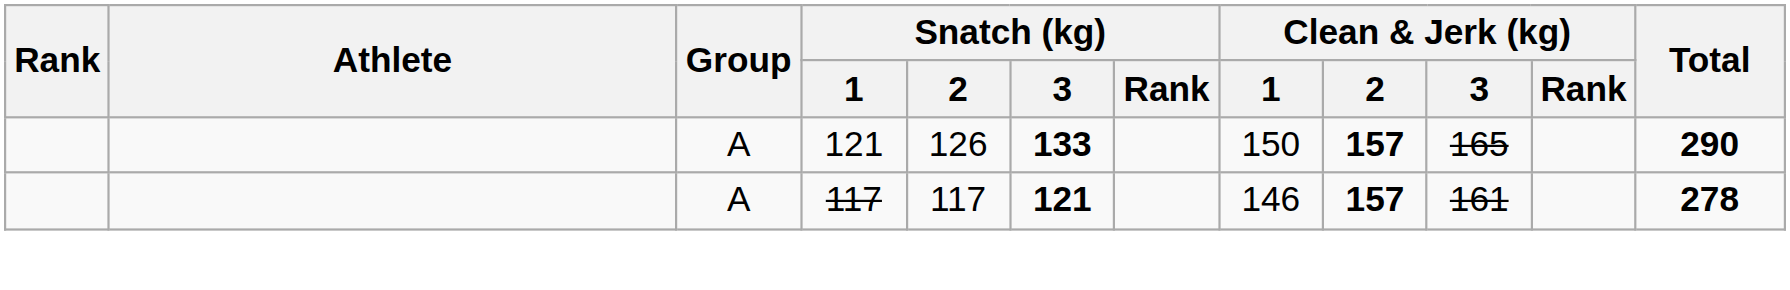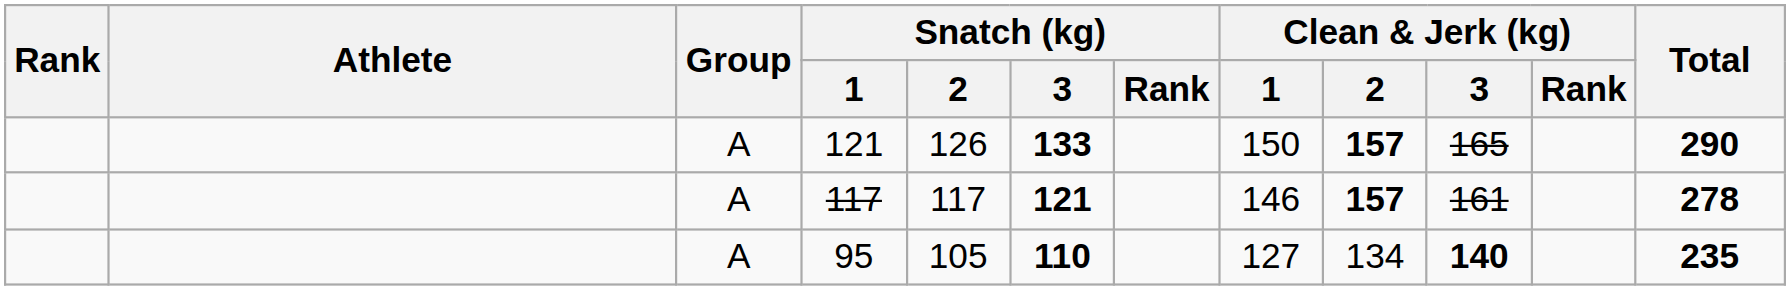 <table class = "wikitable" style="text-align:center;">
 <tr>
 <th rowspan=2 width=40>Rank</th>
 <th rowspan=2 width=250>Athlete</th>
 <th rowspan=2 width=50>Group</th>
 <th colspan=4>Snatch (kg)</th>
 <th colspan=4>Clean & Jerk (kg)</th>
 <th rowspan=2 width=60>Total</th>
 </tr>
 <tr>
 <th width=40>1</th>
 <th width=40>2</th>
 <th width=40>3</th>
 <th width=40>Rank</th>
 <th width=40>1</th>
 <th width=40>2</th>
 <th width=40>3</th>
 <th width=40>Rank</th>
 </tr>
 <tr>
 <td></td>
 <td align=left></td>
 <td>A</td>
 <td>121</td>
 <td>126</td>
 <td><strong>133</strong></td>
 <td></td>
 <td>150</td>
 <td><strong>157</strong></td>
 <td><s>165</s></td>
 <td></td>
 <td><strong>290</strong></td>
 </tr>
 <tr>
 <td></td>
 <td align=left></td>
 <td>A</td>
 <td><s>117</s></td>
 <td>117</td>
 <td><strong>121</strong></td>
 <td></td>
 <td>146</td>
 <td><strong>157</strong></td>
 <td><s>161</s></td>
 <td></td>
 <td><strong>278</strong></td>
 </tr>
+<tr>
+<td></td>
+<td align=left></td>
+<td>A</td>
+<td>95</td>
+<td>105</td>
+<td><strong>110</strong></td>
+<td></td>
+<td>127</td>
+<td>134</td>
+<td><strong>140</strong></td>
+<td></td>
+<td><strong>235</strong></td>
+</tr>
 </table>
